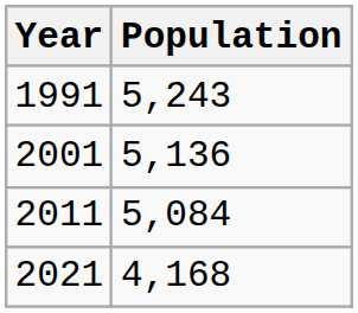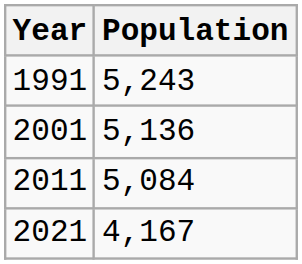 <table class=wikitable>
 <tr>
 <th>Year</th>
 <th>Population</th>
 </tr>
 <tr>
 <td>1991</td>
 <td>5,243</td>
 </tr>
 <tr>
 <td>2001</td>
 <td>5,136</td>
 </tr>
 <tr>
 <td>2011</td>
 <td>5,084</td>
 </tr>
 <tr>
 <td>2021</td>
-<td>4,168</td>
+<td>4,167</td>
 </tr>
 </table>
